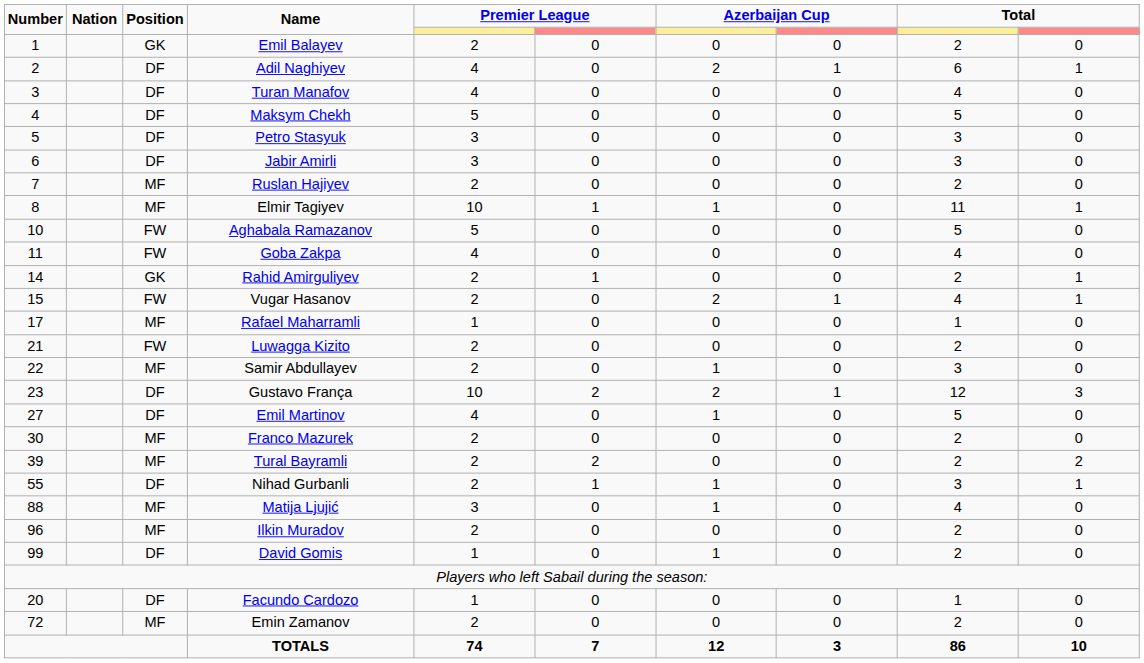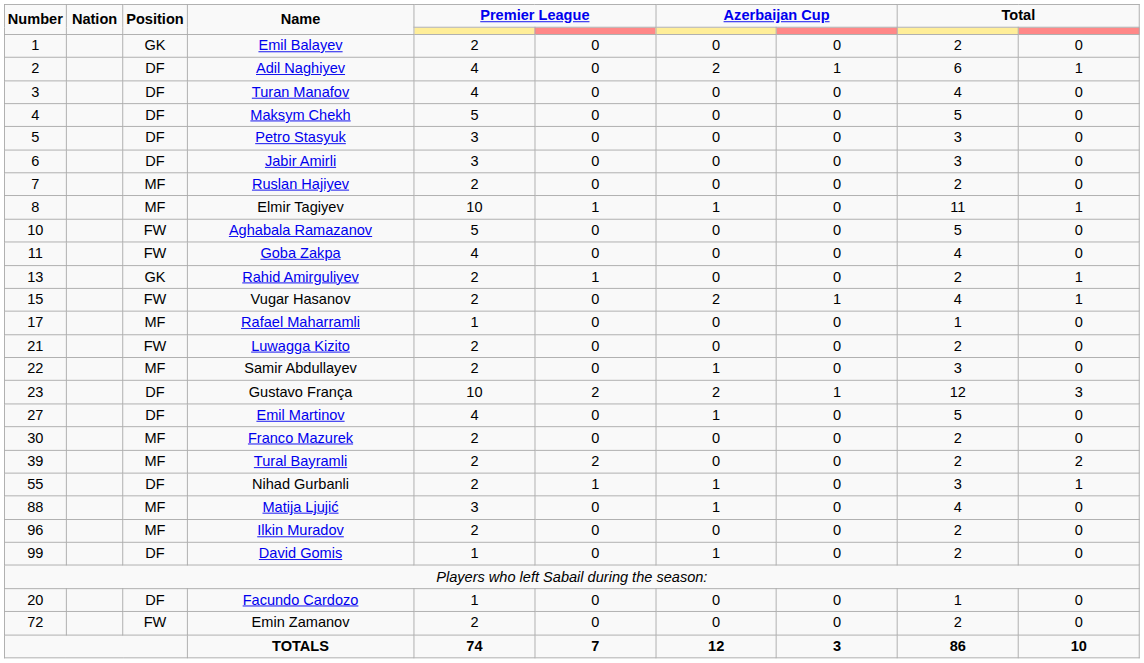 <table class="wikitable" style="text-align:center;">
 <tr>
 <td rowspan="2"  style="width:5%; text-align:center;"><strong>Number</strong></td>
 <td rowspan="2"  style="width:5%; text-align:center;"><strong>Nation</strong></td>
 <td rowspan="2"  style="width:5%; text-align:center;"><strong>Position</strong></td>
 <td rowspan="2"  style="width:20%; text-align:center;"><strong>Name</strong></td>
 <td colspan="2" style="text-align:center;"><strong><a href='#'>Premier League</a></strong></td>
 <td colspan="2" style="text-align:center;"><strong><a href='#'>Azerbaijan Cup</a></strong></td>
 <td colspan="2" style="text-align:center;"><strong>Total</strong></td>
 </tr>
 <tr>
 <th style="width:60px; background:#fe9;"></th>
 <th style="width:60px; background:#ff8888;"></th>
 <th style="width:60px; background:#fe9;"></th>
 <th style="width:60px; background:#ff8888;"></th>
 <th style="width:60px; background:#fe9;"></th>
 <th style="width:60px; background:#ff8888;"></th>
 </tr>
 <tr>
 <td>1</td>
 <td></td>
 <td>GK</td>
 <td><a href='#'>Emil Balayev</a></td>
 <td>2</td>
 <td>0</td>
 <td>0</td>
 <td>0</td>
 <td>2</td>
 <td>0</td>
 </tr>
 <tr>
 <td>2</td>
 <td></td>
 <td>DF</td>
 <td><a href='#'>Adil Naghiyev</a></td>
 <td>4</td>
 <td>0</td>
 <td>2</td>
 <td>1</td>
 <td>6</td>
 <td>1</td>
 </tr>
 <tr>
 <td>3</td>
 <td></td>
 <td>DF</td>
 <td><a href='#'>Turan Manafov</a></td>
 <td>4</td>
 <td>0</td>
 <td>0</td>
 <td>0</td>
 <td>4</td>
 <td>0</td>
 </tr>
 <tr>
 <td>4</td>
 <td></td>
 <td>DF</td>
 <td><a href='#'>Maksym Chekh</a></td>
 <td>5</td>
 <td>0</td>
 <td>0</td>
 <td>0</td>
 <td>5</td>
 <td>0</td>
 </tr>
 <tr>
 <td>5</td>
 <td></td>
 <td>DF</td>
 <td><a href='#'>Petro Stasyuk</a></td>
 <td>3</td>
 <td>0</td>
 <td>0</td>
 <td>0</td>
 <td>3</td>
 <td>0</td>
 </tr>
 <tr>
 <td>6</td>
 <td></td>
 <td>DF</td>
 <td><a href='#'>Jabir Amirli</a></td>
 <td>3</td>
 <td>0</td>
 <td>0</td>
 <td>0</td>
 <td>3</td>
 <td>0</td>
 </tr>
 <tr>
 <td>7</td>
 <td></td>
 <td>MF</td>
 <td><a href='#'>Ruslan Hajiyev</a></td>
 <td>2</td>
 <td>0</td>
 <td>0</td>
 <td>0</td>
 <td>2</td>
 <td>0</td>
 </tr>
 <tr>
 <td>8</td>
 <td></td>
 <td>MF</td>
 <td>Elmir Tagiyev</td>
 <td>10</td>
 <td>1</td>
 <td>1</td>
 <td>0</td>
 <td>11</td>
 <td>1</td>
 </tr>
 <tr>
 <td>10</td>
 <td></td>
 <td>FW</td>
 <td><a href='#'>Aghabala Ramazanov</a></td>
 <td>5</td>
 <td>0</td>
 <td>0</td>
 <td>0</td>
 <td>5</td>
 <td>0</td>
 </tr>
 <tr>
 <td>11</td>
 <td></td>
 <td>FW</td>
 <td><a href='#'>Goba Zakpa</a></td>
 <td>4</td>
 <td>0</td>
 <td>0</td>
 <td>0</td>
 <td>4</td>
 <td>0</td>
 </tr>
 <tr>
-<td>14</td>
+<td>13</td>
 <td></td>
 <td>GK</td>
 <td><a href='#'>Rahid Amirguliyev</a></td>
 <td>2</td>
 <td>1</td>
 <td>0</td>
 <td>0</td>
 <td>2</td>
 <td>1</td>
 </tr>
 <tr>
 <td>15</td>
 <td></td>
 <td>FW</td>
 <td>Vugar Hasanov</td>
 <td>2</td>
 <td>0</td>
 <td>2</td>
 <td>1</td>
 <td>4</td>
 <td>1</td>
 </tr>
 <tr>
 <td>17</td>
 <td></td>
 <td>MF</td>
 <td><a href='#'>Rafael Maharramli</a></td>
 <td>1</td>
 <td>0</td>
 <td>0</td>
 <td>0</td>
 <td>1</td>
 <td>0</td>
 </tr>
 <tr>
 <td>21</td>
 <td></td>
 <td>FW</td>
 <td><a href='#'>Luwagga Kizito</a></td>
 <td>2</td>
 <td>0</td>
 <td>0</td>
 <td>0</td>
 <td>2</td>
 <td>0</td>
 </tr>
 <tr>
 <td>22</td>
 <td></td>
 <td>MF</td>
 <td>Samir Abdullayev</td>
 <td>2</td>
 <td>0</td>
 <td>1</td>
 <td>0</td>
 <td>3</td>
 <td>0</td>
 </tr>
 <tr>
 <td>23</td>
 <td></td>
 <td>DF</td>
 <td>Gustavo França</td>
 <td>10</td>
 <td>2</td>
 <td>2</td>
 <td>1</td>
 <td>12</td>
 <td>3</td>
 </tr>
 <tr>
 <td>27</td>
 <td></td>
 <td>DF</td>
 <td><a href='#'>Emil Martinov</a></td>
 <td>4</td>
 <td>0</td>
 <td>1</td>
 <td>0</td>
 <td>5</td>
 <td>0</td>
 </tr>
 <tr>
 <td>30</td>
 <td></td>
 <td>MF</td>
 <td><a href='#'>Franco Mazurek</a></td>
 <td>2</td>
 <td>0</td>
 <td>0</td>
 <td>0</td>
 <td>2</td>
 <td>0</td>
 </tr>
 <tr>
 <td>39</td>
 <td></td>
 <td>MF</td>
 <td><a href='#'>Tural Bayramli</a></td>
 <td>2</td>
 <td>2</td>
 <td>0</td>
 <td>0</td>
 <td>2</td>
 <td>2</td>
 </tr>
 <tr>
 <td>55</td>
 <td></td>
 <td>DF</td>
 <td>Nihad Gurbanli</td>
 <td>2</td>
 <td>1</td>
 <td>1</td>
 <td>0</td>
 <td>3</td>
 <td>1</td>
 </tr>
 <tr>
 <td>88</td>
 <td></td>
 <td>MF</td>
 <td><a href='#'>Matija Ljujić</a></td>
 <td>3</td>
 <td>0</td>
 <td>1</td>
 <td>0</td>
 <td>4</td>
 <td>0</td>
 </tr>
 <tr>
 <td>96</td>
 <td></td>
 <td>MF</td>
 <td><a href='#'>Ilkin Muradov</a></td>
 <td>2</td>
 <td>0</td>
 <td>0</td>
 <td>0</td>
 <td>2</td>
 <td>0</td>
 </tr>
 <tr>
 <td>99</td>
 <td></td>
 <td>DF</td>
 <td><a href='#'>David Gomis</a></td>
 <td>1</td>
 <td>0</td>
 <td>1</td>
 <td>0</td>
 <td>2</td>
 <td>0</td>
 </tr>
 <tr>
 <td colspan="14"><em>Players who left Sabail during the season:</em></td>
 </tr>
 <tr>
 <td>20</td>
 <td></td>
 <td>DF</td>
 <td><a href='#'>Facundo Cardozo</a></td>
 <td>1</td>
 <td>0</td>
 <td>0</td>
 <td>0</td>
 <td>1</td>
 <td>0</td>
 </tr>
 <tr>
 <td>72</td>
 <td></td>
-<td>MF</td>
+<td>FW</td>
 <td>Emin Zamanov</td>
 <td>2</td>
 <td>0</td>
 <td>0</td>
 <td>0</td>
 <td>2</td>
 <td>0</td>
 </tr>
 <tr>
 <td colspan="3"></td>
 <td><strong>TOTALS</strong></td>
 <td><strong>74</strong></td>
 <td><strong>7</strong></td>
 <td><strong>12</strong></td>
 <td><strong>3</strong></td>
 <td><strong>86</strong></td>
 <td><strong>10</strong></td>
 </tr>
 </table>
